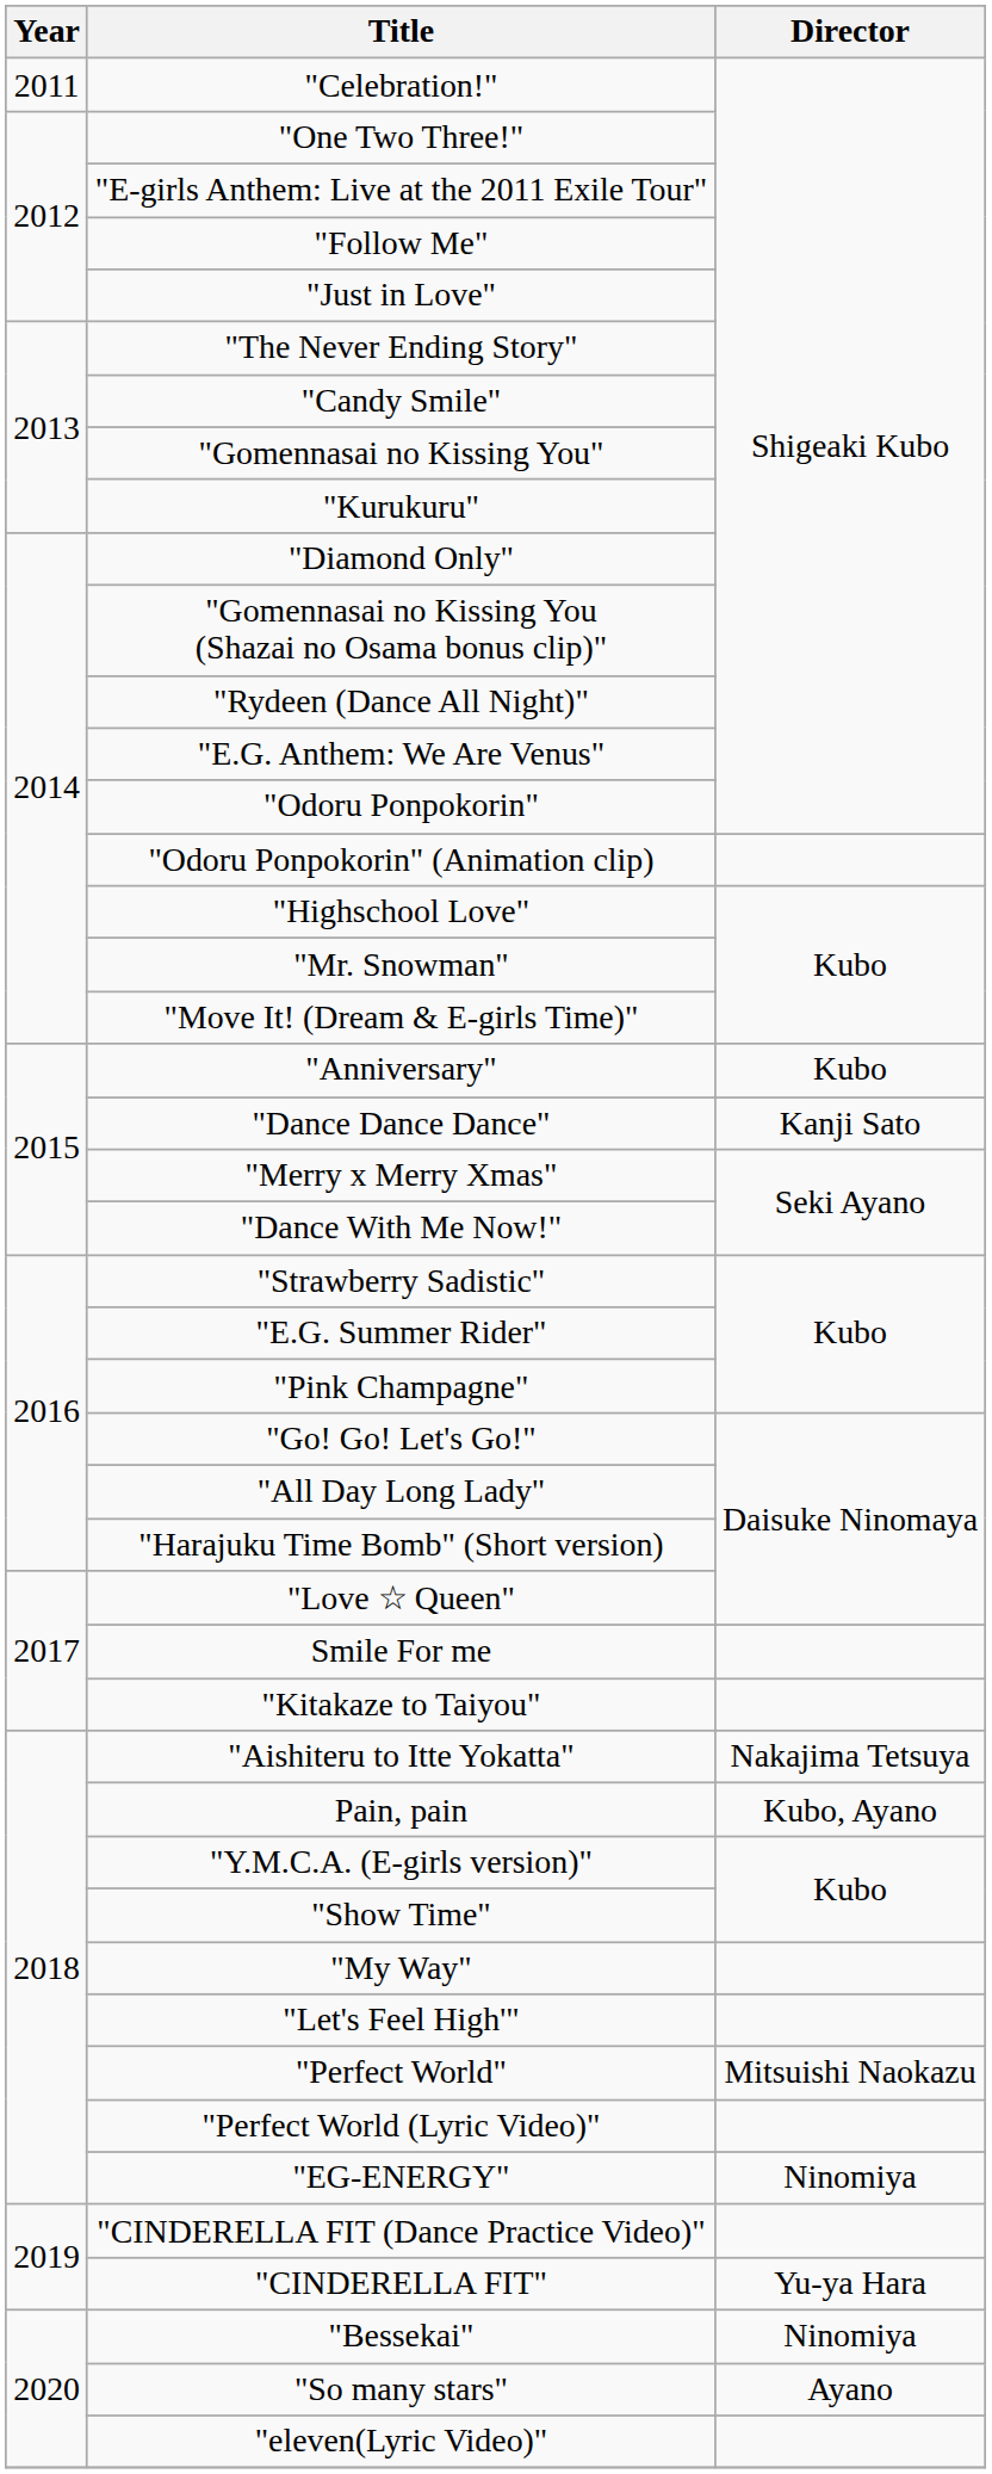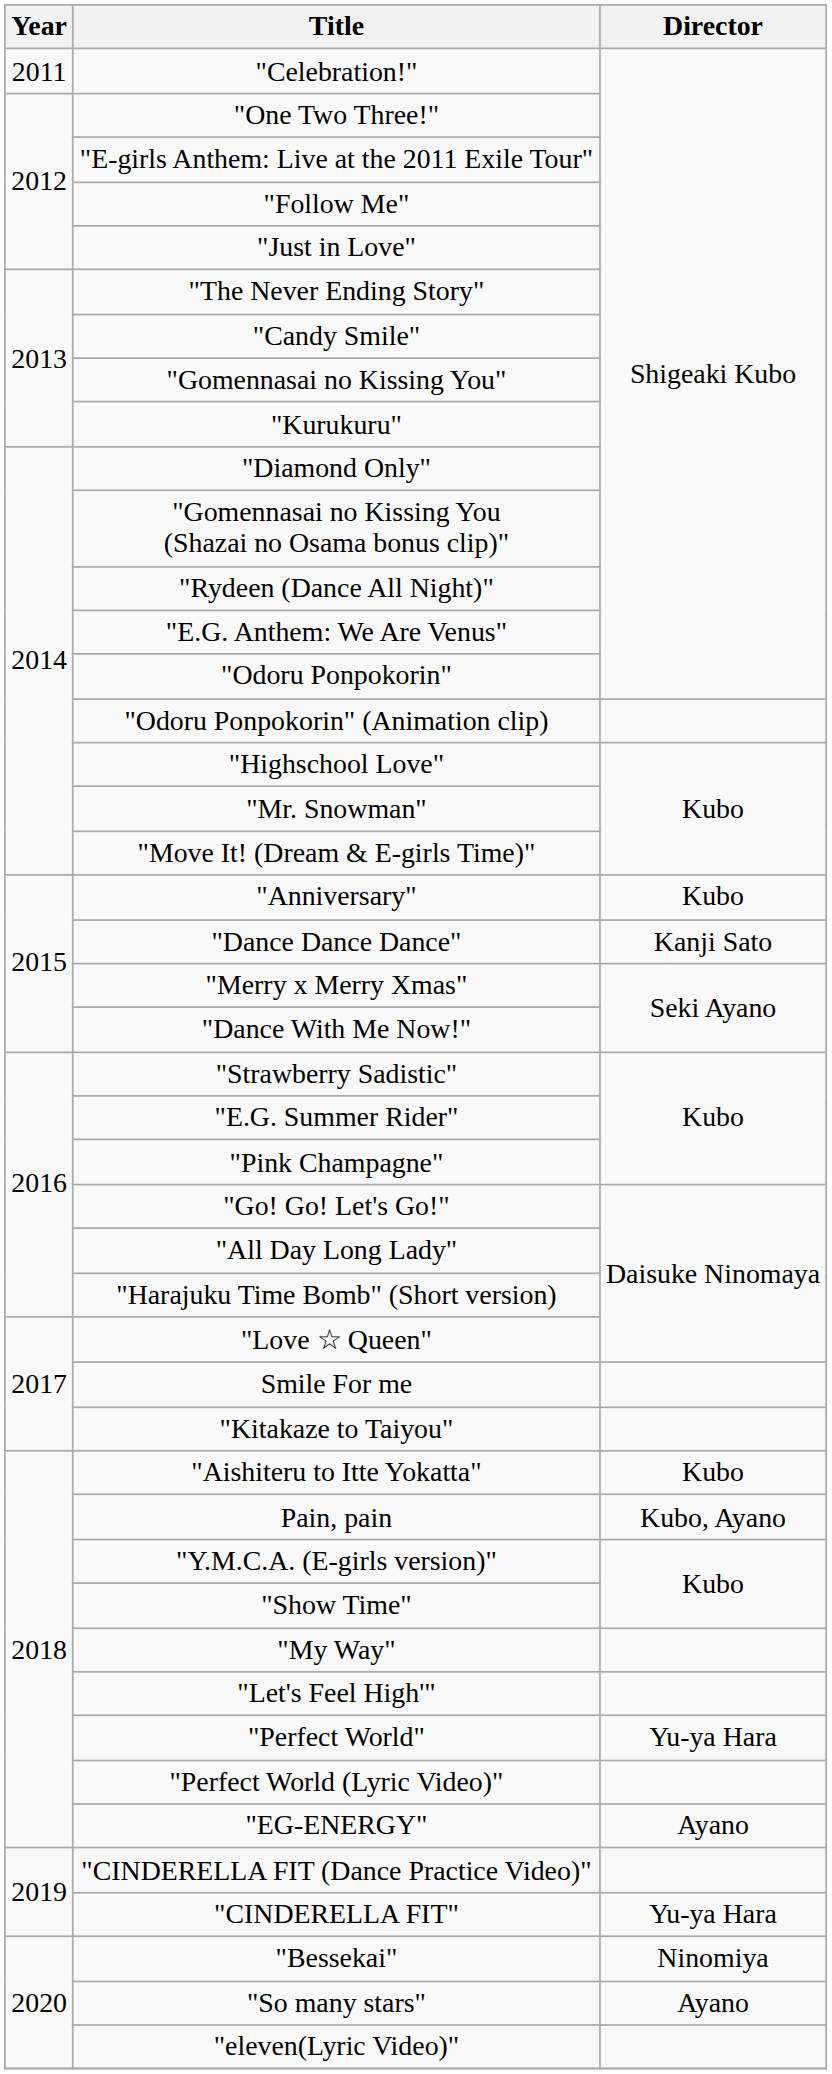 <table class="wikitable plainrowheaders" style="text-align:center;">
 <tr>
 <th scope="col">Year</th>
 <th>Title</th>
 <th scope="col">Director</th>
 </tr>
 <tr>
 <td>2011</td>
 <td>"Celebration!"</td>
 <td rowspan="14">Shigeaki Kubo</td>
 </tr>
 <tr>
 <td rowspan="4">2012</td>
 <td>"One Two Three!"</td>
 </tr>
 <tr>
 <td>"E-girls Anthem: Live at the 2011 Exile Tour"</td>
 </tr>
 <tr>
 <td>"Follow Me"</td>
 </tr>
 <tr>
 <td>"Just in Love"</td>
 </tr>
 <tr>
 <td rowspan="4">2013</td>
 <td>"The Never Ending Story"</td>
 </tr>
 <tr>
 <td>"Candy Smile"</td>
 </tr>
 <tr>
 <td>"Gomennasai no Kissing You"</td>
 </tr>
 <tr>
 <td>"Kurukuru"</td>
 </tr>
 <tr>
 <td rowspan="9">2014</td>
 <td>"Diamond Only"</td>
 </tr>
 <tr>
 <td>"Gomennasai no Kissing You<br>(Shazai no Osama bonus clip)"</td>
 </tr>
 <tr>
 <td>"Rydeen (Dance All Night)"</td>
 </tr>
 <tr>
 <td>"E.G. Anthem: We Are Venus"</td>
 </tr>
 <tr>
 <td>"Odoru Ponpokorin"</td>
 </tr>
 <tr>
 <td>"Odoru Ponpokorin" (Animation clip)</td>
 <td></td>
 </tr>
 <tr>
 <td>"Highschool Love"</td>
 <td rowspan="3">Kubo</td>
 </tr>
 <tr>
 <td>"Mr. Snowman"</td>
 </tr>
 <tr>
 <td>"Move It! (Dream & E-girls Time)"</td>
 </tr>
 <tr>
 <td rowspan="4">2015</td>
 <td>"Anniversary"</td>
 <td>Kubo</td>
 </tr>
 <tr>
 <td>"Dance Dance Dance"</td>
 <td>Kanji Sato</td>
 </tr>
 <tr>
 <td>"Merry x Merry Xmas"</td>
 <td rowspan="2">Seki Ayano</td>
 </tr>
 <tr>
 <td>"Dance With Me Now!"</td>
 </tr>
 <tr>
 <td rowspan="6">2016</td>
 <td>"Strawberry Sadistic"</td>
 <td rowspan="3">Kubo</td>
 </tr>
 <tr>
 <td>"E.G. Summer Rider"</td>
 </tr>
 <tr>
 <td>"Pink Champagne"</td>
 </tr>
 <tr>
 <td>"Go! Go! Let's Go!"</td>
 <td rowspan="4">Daisuke Ninomaya</td>
 </tr>
 <tr>
 <td>"All Day Long Lady"</td>
 </tr>
 <tr>
 <td>"Harajuku Time Bomb" (Short version)</td>
 </tr>
 <tr>
 <td rowspan="3">2017</td>
 <td>"Love ☆ Queen"</td>
 </tr>
 <tr>
 <td>Smile For me</td>
 <td></td>
 </tr>
 <tr>
 <td>"Kitakaze to Taiyou"</td>
 <td></td>
 </tr>
 <tr>
 <td rowspan="9">2018</td>
 <td>"Aishiteru to Itte Yokatta"</td>
-<td>Nakajima Tetsuya</td>
+<td>Kubo</td>
 </tr>
 <tr>
 <td>Pain, pain</td>
 <td>Kubo, Ayano</td>
 </tr>
 <tr>
 <td>"Y.M.C.A. (E-girls version)"</td>
 <td rowspan="2">Kubo</td>
 </tr>
 <tr>
 <td>"Show Time"</td>
 </tr>
 <tr>
 <td>"My Way"</td>
 <td></td>
 </tr>
 <tr>
 <td>"Let's Feel High'"</td>
 <td></td>
 </tr>
 <tr>
 <td>"Perfect World"</td>
-<td>Mitsuishi Naokazu</td>
+<td>Yu-ya Hara</td>
 </tr>
 <tr>
 <td>"Perfect World (Lyric Video)"</td>
 <td></td>
 </tr>
 <tr>
 <td>"EG-ENERGY"</td>
-<td>Ninomiya</td>
+<td>Ayano</td>
 </tr>
 <tr>
 <td rowspan="2">2019</td>
 <td>"CINDERELLA FIT (Dance Practice Video)"</td>
 <td></td>
 </tr>
 <tr>
 <td>"CINDERELLA FIT"</td>
 <td>Yu-ya Hara</td>
 </tr>
 <tr>
 <td rowspan="3">2020</td>
 <td>"Bessekai"</td>
 <td>Ninomiya</td>
 </tr>
 <tr>
 <td>"So many stars"</td>
 <td>Ayano</td>
 </tr>
 <tr>
 <td>"eleven(Lyric Video)"</td>
 <td></td>
 </tr>
 <tr>
 </tr>
 </table>
